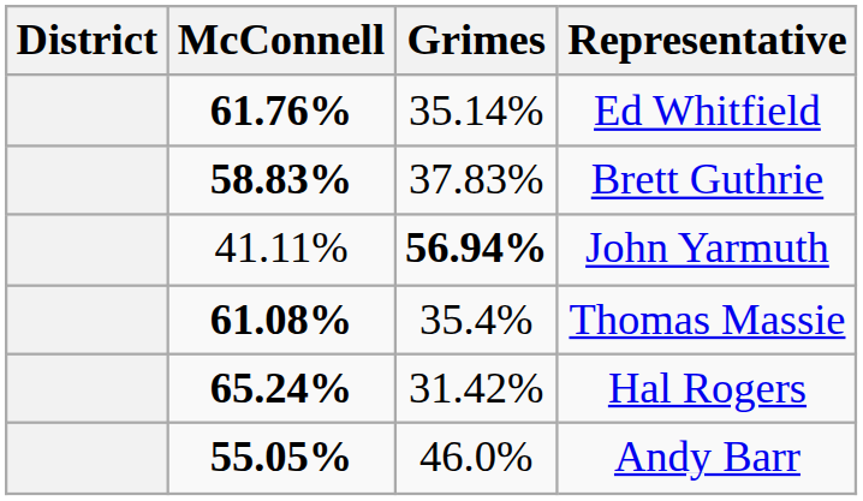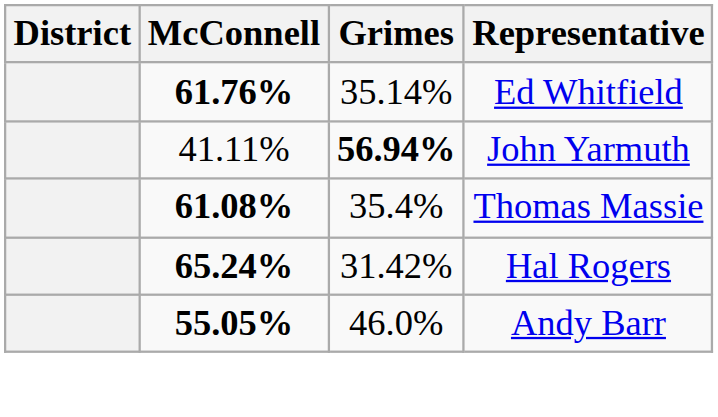 <table class=wikitable>
 <tr>
 <th>District</th>
 <th>McConnell</th>
 <th>Grimes</th>
 <th>Representative</th>
 </tr>
 <tr align=center>
 <th></th>
 <td><strong>61.76%</strong></td>
 <td>35.14%</td>
 <td><a href='#'>Ed Whitfield</a></td>
-</tr>
-<tr align=center>
-<th></th>
-<td><strong>58.83%</strong></td>
-<td>37.83%</td>
-<td><a href='#'>Brett Guthrie</a></td>
 </tr>
 <tr align=center>
 <th></th>
 <td>41.11%</td>
 <td><strong>56.94%</strong></td>
 <td><a href='#'>John Yarmuth</a></td>
 </tr>
 <tr align=center>
 <th></th>
 <td><strong>61.08%</strong></td>
 <td>35.4%</td>
 <td><a href='#'>Thomas Massie</a></td>
 </tr>
 <tr align=center>
 <th></th>
 <td><strong>65.24%</strong></td>
 <td>31.42%</td>
 <td><a href='#'>Hal Rogers</a></td>
 </tr>
 <tr align=center>
 <th></th>
 <td><strong>55.05%</strong></td>
 <td>46.0%</td>
 <td><a href='#'>Andy Barr</a></td>
 </tr>
 </table>
